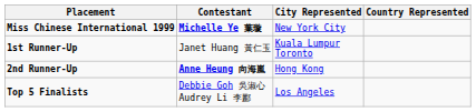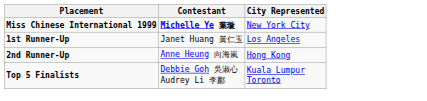 <table class="wikitable" border="1">
 <tr>
 <th>Placement</th>
 <th>Contestant</th>
 <th>City Represented</th>
-<th>Country Represented</th>
 </tr>
 <tr>
 <td><strong>Miss Chinese International 1999</strong></td>
 <td><strong><a href='#'>Michelle Ye</a> 葉璇</strong></td>
 <td><a href='#'>New York City</a></td>
-<td></td>
 </tr>
 <tr>
 <td><strong>1st Runner-Up</strong></td>
 <td>Janet Huang 黃仁玉</td>
-<td><a href='#'>Kuala Lumpur</a><br><a href='#'>Toronto</a></td>
-<td></td>
+<td><a href='#'>Los Angeles</a></td>
 </tr>
 <tr>
 <td><strong>2nd Runner-Up</strong></td>
-<td><strong><a href='#'>Anne Heung</a> 向海嵐</strong></td>
+<td><a href='#'>Anne Heung</a> 向海嵐</td>
 <td><a href='#'>Hong Kong</a></td>
-<td></td>
 </tr>
 <tr>
 <td><strong>Top 5 Finalists</strong></td>
 <td><a href='#'>Debbie Goh</a> 吳淑心<br>Audrey Li 李酈</td>
-<td><a href='#'>Los Angeles</a></td>
-<td><br></td>
+<td><a href='#'>Kuala Lumpur</a><br><a href='#'>Toronto</a></td>
 </tr>
 </table>
